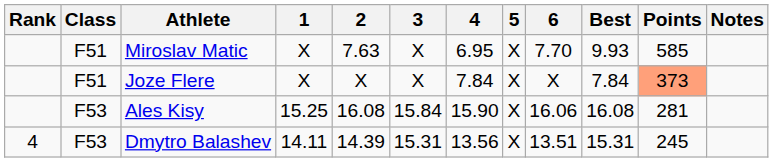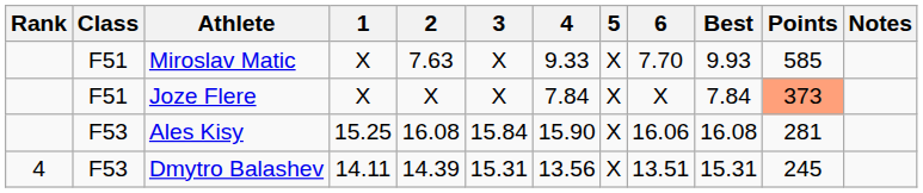 <table class="wikitable sortable" style="text-align:center">
 <tr>
 <th>Rank</th>
 <th>Class</th>
 <th>Athlete</th>
 <th>1</th>
 <th>2</th>
 <th>3</th>
 <th>4</th>
 <th>5</th>
 <th>6</th>
 <th>Best</th>
 <th>Points</th>
 <th>Notes</th>
 </tr>
 <tr>
 <td></td>
 <td>F51</td>
 <td style="text-align:left"><a href='#'>Miroslav Matic</a><br></td>
 <td>X</td>
 <td>7.63</td>
 <td>X</td>
-<td>6.95</td>
+<td>9.33</td>
 <td>X</td>
 <td>7.70</td>
 <td>9.93</td>
 <td>585</td>
 <td></td>
 </tr>
 <tr>
 <td></td>
 <td>F51</td>
 <td style="text-align:left"><a href='#'>Joze Flere</a><br></td>
 <td>X</td>
 <td>X</td>
 <td>X</td>
 <td>7.84</td>
 <td>X</td>
 <td>X</td>
 <td>7.84</td>
 <td style="background: lightsalmon;">373</td>
 <td></td>
 </tr>
 <tr>
 <td></td>
 <td>F53</td>
 <td style="text-align:left"><a href='#'>Ales Kisy</a><br></td>
 <td>15.25</td>
 <td>16.08</td>
 <td>15.84</td>
 <td>15.90</td>
 <td>X</td>
 <td>16.06</td>
 <td>16.08</td>
 <td>281</td>
 <td></td>
 </tr>
 <tr>
 <td>4</td>
 <td>F53</td>
 <td style="text-align:left"><a href='#'>Dmytro Balashev</a><br></td>
 <td>14.11</td>
 <td>14.39</td>
 <td>15.31</td>
 <td>13.56</td>
 <td>X</td>
 <td>13.51</td>
 <td>15.31</td>
 <td>245</td>
 <td></td>
 </tr>
 </table>
